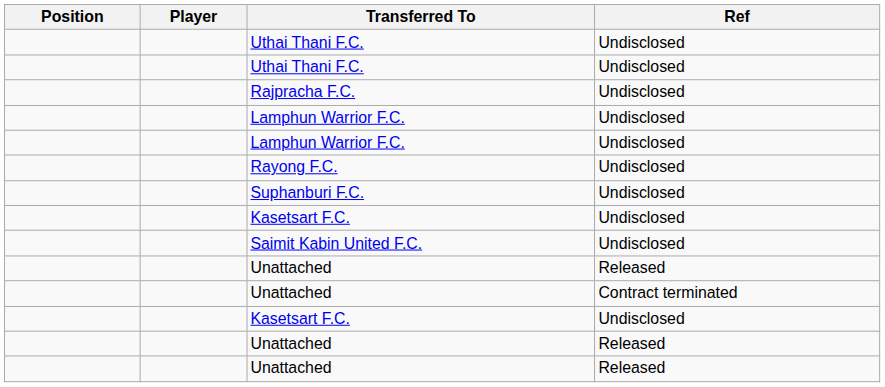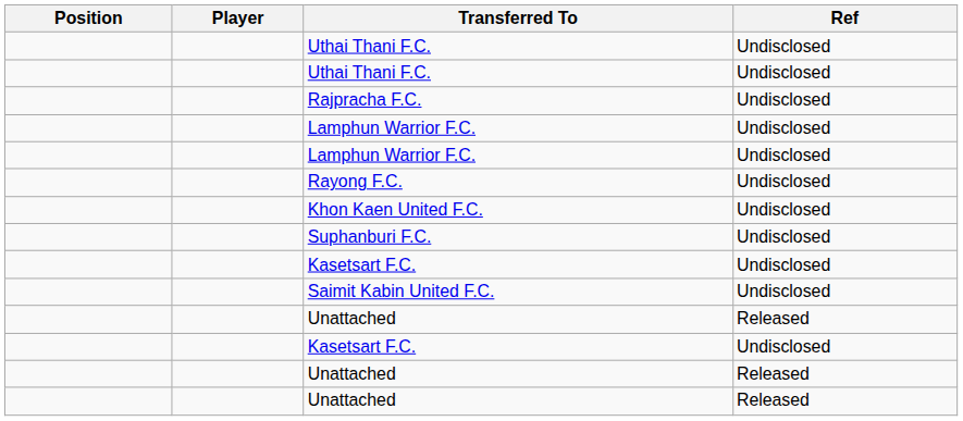 <table class="wikitable sortable" style="width:70%; text-align:center; font-size:100%; text-align:left;">
 <tr>
 <th>Position</th>
 <th>Player</th>
 <th>Transferred To</th>
 <th>Ref</th>
 </tr>
 <tr>
 <td></td>
 <td></td>
 <td> <a href='#'>Uthai Thani F.C.</a></td>
 <td>Undisclosed  </td>
 </tr>
 <tr>
 <td></td>
 <td></td>
 <td> <a href='#'>Uthai Thani F.C.</a></td>
 <td>Undisclosed  </td>
 </tr>
 <tr>
 <td></td>
 <td></td>
 <td> <a href='#'>Rajpracha F.C.</a></td>
 <td>Undisclosed  </td>
 </tr>
 <tr>
 <td></td>
 <td></td>
 <td> <a href='#'>Lamphun Warrior F.C.</a></td>
 <td>Undisclosed  </td>
 </tr>
 <tr>
 <td></td>
 <td></td>
 <td> <a href='#'>Lamphun Warrior F.C.</a></td>
 <td>Undisclosed  </td>
 </tr>
 <tr>
 <td></td>
 <td></td>
 <td> <a href='#'>Rayong F.C.</a></td>
 <td>Undisclosed  </td>
 </tr>
 <tr>
 <td></td>
 <td></td>
+<td> <a href='#'>Khon Kaen United F.C.</a></td>
+<td>Undisclosed  </td>
+</tr>
+<tr>
+<td></td>
+<td></td>
 <td> <a href='#'>Suphanburi F.C.</a></td>
 <td>Undisclosed  </td>
 </tr>
 <tr>
 <td></td>
 <td></td>
 <td> <a href='#'>Kasetsart F.C.</a></td>
 <td>Undisclosed  </td>
 </tr>
 <tr>
 <td></td>
 <td></td>
 <td> <a href='#'>Saimit Kabin United F.C.</a></td>
 <td>Undisclosed  </td>
 </tr>
 <tr>
 <td></td>
 <td></td>
 <td>Unattached</td>
 <td>Released</td>
 </tr>
 <tr>
 <td></td>
 <td></td>
-<td>Unattached</td>
-<td>Contract terminated</td>
-</tr>
-<tr>
-<td></td>
-<td></td>
 <td> <a href='#'>Kasetsart F.C.</a></td>
 <td>Undisclosed  </td>
 </tr>
 <tr>
 <td></td>
 <td></td>
 <td>Unattached</td>
 <td>Released</td>
 </tr>
 <tr>
 <td></td>
 <td></td>
 <td>Unattached</td>
 <td>Released</td>
 </tr>
 </table>
